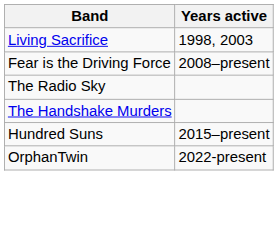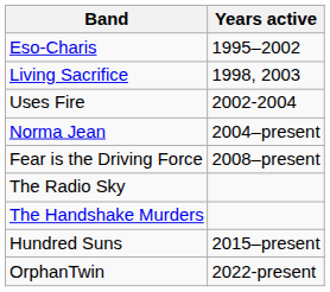 <table class="wikitable">
 <tr>
 <th>Band</th>
 <th>Years active</th>
 </tr>
 <tr>
+<td><a href='#'>Eso-Charis</a></td>
+<td>1995–2002</td>
+</tr>
+<tr>
 <td><a href='#'>Living Sacrifice</a></td>
 <td>1998, 2003</td>
+</tr>
+<tr>
+<td>Uses Fire</td>
+<td>2002-2004</td>
+</tr>
+<tr>
+<td><a href='#'>Norma Jean</a></td>
+<td>2004–present</td>
 </tr>
 <tr>
 <td>Fear is the Driving Force</td>
 <td>2008–present</td>
 </tr>
 <tr>
 <td>The Radio Sky</td>
 <td></td>
 </tr>
 <tr>
 <td><a href='#'>The Handshake Murders</a></td>
 <td></td>
 </tr>
 <tr>
 <td>Hundred Suns</td>
 <td>2015–present</td>
 </tr>
 <tr>
 <td>OrphanTwin</td>
 <td>2022-present</td>
 </tr>
 </table>
